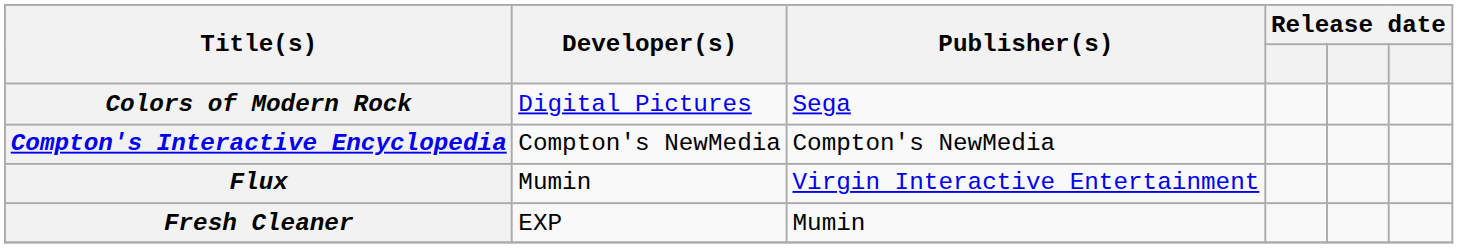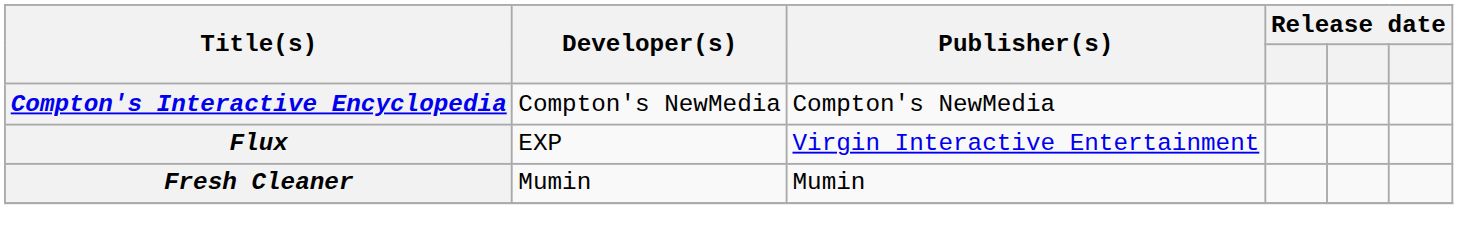 <table class="wikitable plainrowheaders sortable">
 <tr>
 <th rowspan="2">Title(s)<br></th>
 <th rowspan="2">Developer(s)<br></th>
 <th rowspan="2">Publisher(s)<br></th>
 <th colspan="3">Release date</th>
 </tr>
 <tr>
 <th><br></th>
 <th><br></th>
 <th><br></th>
 </tr>
 <tr>
-<th scope="row"><em>Colors of Modern Rock</em></th>
-<td><a href='#'>Digital Pictures</a></td>
-<td><a href='#'>Sega</a></td>
-<td></td>
-<td></td>
-<td></td>
-</tr>
-<tr>
 <th scope="row"><em><a href='#'>Compton's Interactive Encyclopedia</a></em></th>
 <td>Compton's NewMedia</td>
 <td>Compton's NewMedia</td>
 <td></td>
 <td></td>
 <td></td>
 </tr>
 <tr>
 <th scope="row"><em>Flux</em></th>
-<td>Mumin</td>
+<td>EXP</td>
 <td><a href='#'>Virgin Interactive Entertainment</a></td>
 <td></td>
 <td></td>
 <td></td>
 </tr>
 <tr>
 <th scope="row"><em>Fresh Cleaner</em></th>
-<td>EXP</td>
+<td>Mumin</td>
 <td>Mumin</td>
 <td></td>
 <td></td>
 <td></td>
 </tr>
 <tr>
 </tr>
 </table>
